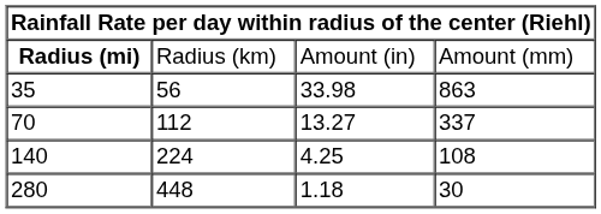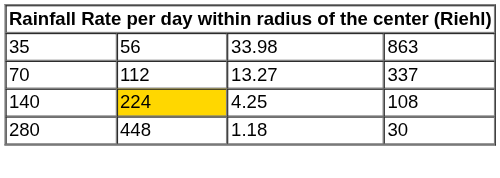 <table border="1" cellpadding="2" cellspacing="0" align="right">
 <tr>
 <th colspan=4>Rainfall Rate per day within radius of the center (Riehl)</th>
-</tr>
-<tr>
-<th>Radius (mi)</th>
-<td>Radius (km)</td>
-<td>Amount (in)</td>
-<td>Amount (mm)</td>
 </tr>
 <tr>
 <td>35</td>
 <td>56</td>
 <td>33.98</td>
 <td>863</td>
 </tr>
 <tr>
 <td>70</td>
 <td>112</td>
 <td>13.27</td>
 <td>337</td>
 </tr>
 <tr>
 <td>140</td>
-<td>224</td>
+<td style="background: gold;">224</td>
 <td>4.25</td>
 <td>108</td>
 </tr>
 <tr>
 <td>280</td>
 <td>448</td>
 <td>1.18</td>
 <td>30</td>
 </tr>
 </table>
